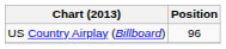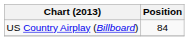 <table class="wikitable sortable">
 <tr>
 <th scope="col">Chart (2013)</th>
 <th scope="col">Position</th>
 </tr>
 <tr>
 <td>US <a href='#'>Country Airplay</a> (<em><a href='#'>Billboard</a></em>)</td>
-<td align="center">96</td>
+<td align="center">84</td>
 </tr>
 <tr>
 </tr>
 </table>
